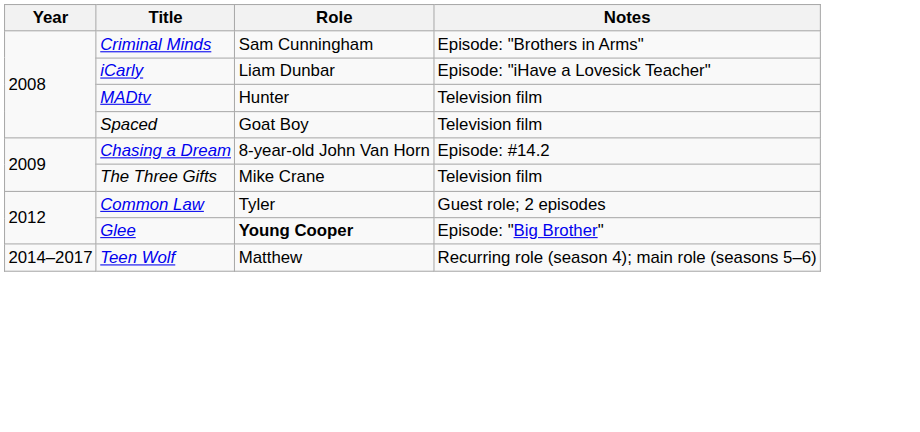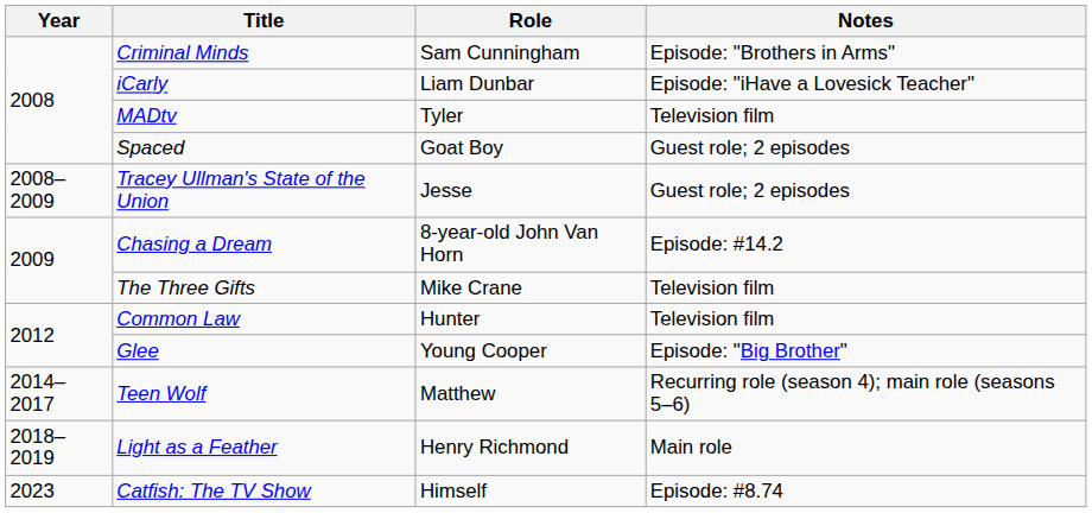 <table class="wikitable sortable">
 <tr>
 <th>Year</th>
 <th>Title</th>
 <th>Role</th>
 <th class="unsortable">Notes</th>
 </tr>
 <tr>
 <td rowspan="4">2008</td>
 <td><em><a href='#'>Criminal Minds</a></em></td>
 <td>Sam Cunningham</td>
 <td>Episode: "Brothers in Arms"</td>
 </tr>
 <tr>
 <td><em><a href='#'>iCarly</a></em></td>
 <td>Liam Dunbar</td>
 <td>Episode: "iHave a Lovesick Teacher"</td>
 </tr>
 <tr>
 <td><em><a href='#'>MADtv</a></em></td>
-<td>Hunter</td>
+<td>Tyler</td>
 <td>Television film</td>
 </tr>
 <tr>
 <td><em>Spaced</em></td>
 <td>Goat Boy</td>
-<td>Television film</td>
+<td>Guest role; 2 episodes</td>
+</tr>
+<tr>
+<td>2008–2009</td>
+<td><em><a href='#'>Tracey Ullman's State of the Union</a></em></td>
+<td>Jesse</td>
+<td>Guest role; 2 episodes</td>
 </tr>
 <tr>
 <td rowspan="2">2009</td>
 <td><em><a href='#'>Chasing a Dream</a></em></td>
 <td>8-year-old John Van Horn</td>
 <td>Episode: #14.2</td>
 </tr>
 <tr>
 <td data-sort-value="Three Gifts, The"><em>The Three Gifts</em></td>
 <td>Mike Crane</td>
 <td>Television film</td>
 </tr>
 <tr>
 <td rowspan="2">2012</td>
 <td><em><a href='#'>Common Law</a></em></td>
-<td>Tyler</td>
-<td>Guest role; 2 episodes</td>
+<td>Hunter</td>
+<td>Television film</td>
 </tr>
 <tr>
 <td><em><a href='#'>Glee</a></em></td>
-<td><strong>Young Cooper</strong></td>
+<td>Young Cooper</td>
 <td>Episode: "<a href='#'>Big Brother</a>"</td>
 </tr>
 <tr>
 <td>2014–2017</td>
 <td><em><a href='#'>Teen Wolf</a></em></td>
 <td>Matthew</td>
 <td>Recurring role (season 4); main role (seasons 5–6)</td>
 </tr>
+<tr>
+<td>2018–2019</td>
+<td><em><a href='#'>Light as a Feather</a></em></td>
+<td>Henry Richmond</td>
+<td>Main role</td>
+</tr>
+<tr>
+<td>2023</td>
+<td><em><a href='#'>Catfish: The TV Show</a></em></td>
+<td>Himself</td>
+<td>Episode: #8.74</td>
+</tr>
 </table>
